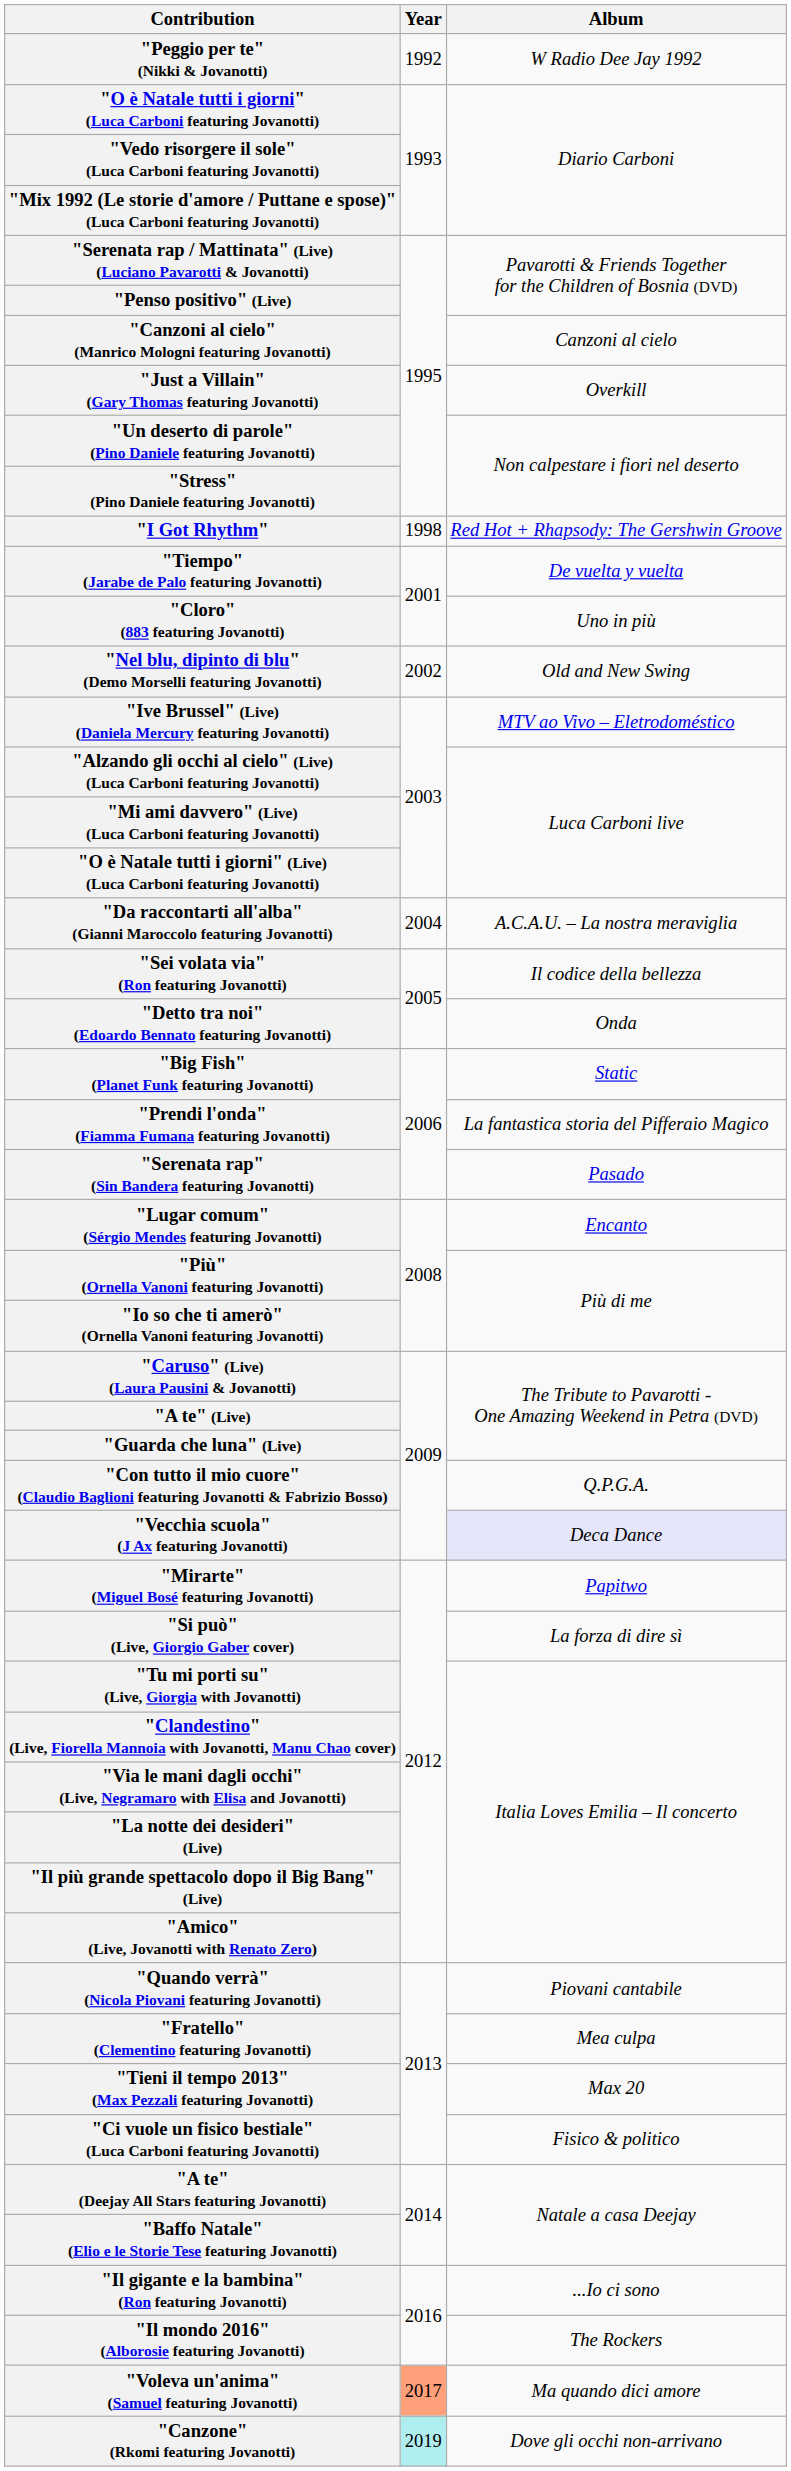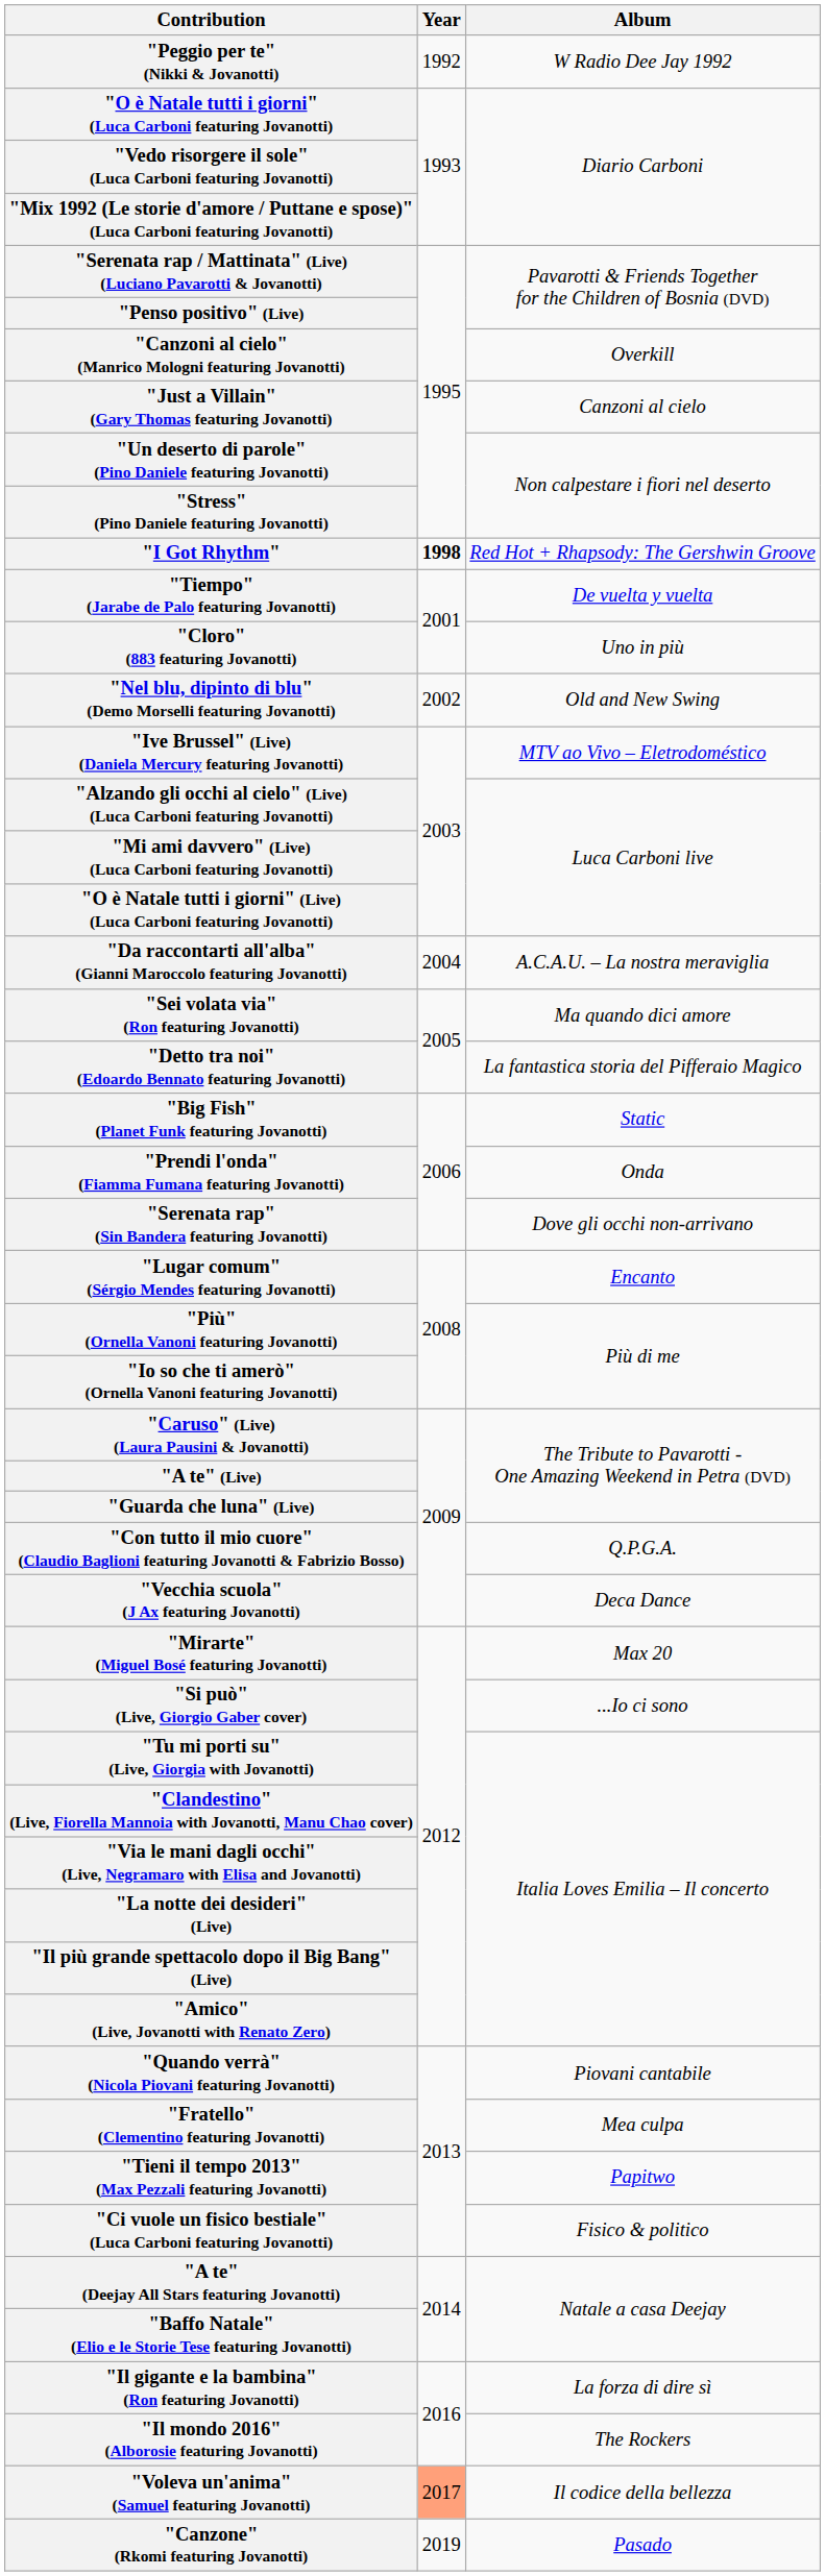 <table class="wikitable plainrowheaders" style="text-align:center;" border="1">
 <tr>
 <th scope="col">Contribution</th>
 <th scope="col">Year</th>
 <th scope="col">Album</th>
 </tr>
 <tr>
 <th scope="row">"Peggio per te"<br><small>(Nikki & Jovanotti)</small></th>
 <td>1992</td>
 <td><em>W Radio Dee Jay 1992</em></td>
 </tr>
 <tr>
 <th scope="row">"<a href='#'>O è Natale tutti i giorni</a>"<br><small>(<a href='#'>Luca Carboni</a> featuring Jovanotti)</small></th>
 <td rowspan="3">1993</td>
 <td rowspan="3"><em>Diario Carboni</em></td>
 </tr>
 <tr>
 <th scope="row">"Vedo risorgere il sole"<br><small>(Luca Carboni featuring Jovanotti)</small></th>
 </tr>
 <tr>
 <th scope="row">"Mix 1992 (Le storie d'amore / Puttane e spose)"<br><small>(Luca Carboni featuring Jovanotti)</small></th>
 </tr>
 <tr>
 <th scope="row">"Serenata rap / Mattinata" <small>(Live)</small><br><small>(<a href='#'>Luciano Pavarotti</a> & Jovanotti)</small></th>
 <td rowspan="6">1995</td>
 <td rowspan="2"><em>Pavarotti & Friends Together<br>for the Children of Bosnia</em> <small>(DVD)</small></td>
 </tr>
 <tr>
 <th scope="row">"Penso positivo" <small>(Live)</small></th>
 </tr>
 <tr>
 <th scope="row">"Canzoni al cielo"<br><small>(Manrico Mologni featuring Jovanotti)</small></th>
-<td><em>Canzoni al cielo</em></td>
+<td><em>Overkill</em></td>
 </tr>
 <tr>
 <th scope="row">"Just a Villain"<br><small>(<a href='#'>Gary Thomas</a> featuring Jovanotti)</small></th>
-<td><em>Overkill</em></td>
+<td><em>Canzoni al cielo</em></td>
 </tr>
 <tr>
 <th scope="row">"Un deserto di parole"<br><small>(<a href='#'>Pino Daniele</a> featuring Jovanotti)</small></th>
 <td rowspan="2"><em>Non calpestare i fiori nel deserto</em></td>
 </tr>
 <tr>
 <th scope="row">"Stress"<br><small>(Pino Daniele featuring Jovanotti)</small></th>
 </tr>
 <tr>
 <th scope="row">"<a href='#'>I Got Rhythm</a>"</th>
-<td>1998</td>
+<td><strong>1998</strong></td>
 <td><em><a href='#'>Red Hot + Rhapsody: The Gershwin Groove</a></em></td>
 </tr>
 <tr>
 <th scope="row">"Tiempo"<br><small>(<a href='#'>Jarabe de Palo</a> featuring Jovanotti)</small></th>
 <td rowspan="2">2001</td>
 <td><em><a href='#'>De vuelta y vuelta</a></em></td>
 </tr>
 <tr>
 <th scope="row">"Cloro"<br><small>(<a href='#'>883</a> featuring Jovanotti)</small></th>
 <td><em>Uno in più</em></td>
 </tr>
 <tr>
 <th scope="row">"<a href='#'>Nel blu, dipinto di blu</a>"<br><small>(Demo Morselli featuring Jovanotti)</small></th>
 <td>2002</td>
 <td><em>Old and New Swing</em></td>
 </tr>
 <tr>
 <th scope="row">"Ive Brussel" <small>(Live)</small><br><small>(<a href='#'>Daniela Mercury</a> featuring Jovanotti)</small></th>
 <td rowspan="4">2003</td>
 <td><em><a href='#'>MTV ao Vivo – Eletrodoméstico</a></em></td>
 </tr>
 <tr>
 <th scope="row">"Alzando gli occhi al cielo" <small>(Live)</small><br><small>(Luca Carboni featuring Jovanotti)</small></th>
 <td rowspan="3"><em>Luca Carboni live</em></td>
 </tr>
 <tr>
 <th scope="row">"Mi ami davvero" <small>(Live)</small><br><small>(Luca Carboni featuring Jovanotti)</small></th>
 </tr>
 <tr>
 <th scope="row">"O è Natale tutti i giorni" <small>(Live)</small><br><small>(Luca Carboni featuring Jovanotti)</small></th>
 </tr>
 <tr>
 <th scope="row">"Da raccontarti all'alba"<br><small>(Gianni Maroccolo featuring Jovanotti)</small></th>
 <td>2004</td>
 <td><em>A.C.A.U. – La nostra meraviglia</em></td>
 </tr>
 <tr>
 <th scope="row">"Sei volata via"<br><small>(<a href='#'>Ron</a> featuring Jovanotti)</small></th>
 <td rowspan="2">2005</td>
-<td><em>Il codice della bellezza</em></td>
+<td><em>Ma quando dici amore</em></td>
 </tr>
 <tr>
 <th scope="row">"Detto tra noi"<br><small>(<a href='#'>Edoardo Bennato</a> featuring Jovanotti)</small></th>
-<td><em>Onda</em></td>
+<td><em>La fantastica storia del Pifferaio Magico</em></td>
 </tr>
 <tr>
 <th scope="row">"Big Fish"<br><small>(<a href='#'>Planet Funk</a> featuring Jovanotti)</small></th>
 <td rowspan="3">2006</td>
 <td><em><a href='#'>Static</a></em></td>
 </tr>
 <tr>
 <th scope="row">"Prendi l'onda"<br><small>(<a href='#'>Fiamma Fumana</a> featuring Jovanotti)</small></th>
-<td><em>La fantastica storia del Pifferaio Magico</em></td>
+<td><em>Onda</em></td>
 </tr>
 <tr>
 <th scope="row">"Serenata rap"<br><small>(<a href='#'>Sin Bandera</a> featuring Jovanotti)</small></th>
-<td><em><a href='#'>Pasado</a></em></td>
+<td><em>Dove gli occhi non-arrivano</em></td>
 </tr>
 <tr>
 <th scope="row">"Lugar comum"<br><small>(<a href='#'>Sérgio Mendes</a> featuring Jovanotti)</small></th>
 <td rowspan="3">2008</td>
 <td><em><a href='#'>Encanto</a></em></td>
 </tr>
 <tr>
 <th scope="row">"Più"<br><small>(<a href='#'>Ornella Vanoni</a> featuring Jovanotti)</small></th>
 <td rowspan="2"><em>Più di me</em></td>
 </tr>
 <tr>
 <th scope="row">"Io so che ti amerò"<br><small>(Ornella Vanoni featuring Jovanotti)</small></th>
 </tr>
 <tr>
 <th scope="row">"<a href='#'>Caruso</a>" <small>(Live)</small><br><small>(<a href='#'>Laura Pausini</a> & Jovanotti)</small></th>
 <td rowspan="5">2009</td>
 <td rowspan="3"><em>The Tribute to Pavarotti -<br>One Amazing Weekend in Petra</em> <small>(DVD)</small></td>
 </tr>
 <tr>
 <th scope="row">"A te" <small>(Live)</small></th>
 </tr>
 <tr>
 <th scope="row">"Guarda che luna" <small>(Live)</small></th>
 </tr>
 <tr>
 <th scope="row">"Con tutto il mio cuore"<br><small>(<a href='#'>Claudio Baglioni</a> featuring Jovanotti & Fabrizio Bosso)</small></th>
 <td><em>Q.P.G.A.</em></td>
 </tr>
 <tr>
 <th scope="row">"Vecchia scuola"<br><small>(<a href='#'>J Ax</a> featuring Jovanotti)</small></th>
-<td style="background: lavender;"><em>Deca Dance</em></td>
+<td><em>Deca Dance</em></td>
 </tr>
 <tr>
 <th scope="row">"Mirarte"<br><small>(<a href='#'>Miguel Bosé</a> featuring Jovanotti)</small></th>
 <td rowspan="8">2012</td>
-<td><em><a href='#'>Papitwo</a></em></td>
+<td><em>Max 20</em></td>
 </tr>
 <tr>
 <th scope="row">"Si può"<br><small>(Live, <a href='#'>Giorgio Gaber</a> cover)</small></th>
-<td><em>La forza di dire sì</em></td>
+<td><em>...Io ci sono</em></td>
 </tr>
 <tr>
 <th scope="row">"Tu mi porti su"<br><small>(Live, <a href='#'>Giorgia</a> with Jovanotti)</small></th>
 <td rowspan="6"><em>Italia Loves Emilia – Il concerto</em></td>
 </tr>
 <tr>
 <th scope="row">"<a href='#'>Clandestino</a>"<br><small>(Live, <a href='#'>Fiorella Mannoia</a> with Jovanotti, <a href='#'>Manu Chao</a> cover)</small></th>
 </tr>
 <tr>
 <th scope="row">"Via le mani dagli occhi"<br><small>(Live, <a href='#'>Negramaro</a> with <a href='#'>Elisa</a> and Jovanotti)</small></th>
 </tr>
 <tr>
 <th scope="row">"La notte dei desideri"<br><small>(Live)</small></th>
 </tr>
 <tr>
 <th scope="row">"Il più grande spettacolo dopo il Big Bang"<br><small>(Live)</small></th>
 </tr>
 <tr>
 <th scope="row">"Amico"<br><small>(Live, Jovanotti with <a href='#'>Renato Zero</a>)</small></th>
 </tr>
 <tr>
 <th scope="row">"Quando verrà"<br><small>(<a href='#'>Nicola Piovani</a> featuring Jovanotti)</small></th>
 <td rowspan="4">2013</td>
 <td><em>Piovani cantabile</em></td>
 </tr>
 <tr>
 <th scope="row">"Fratello"<br><small>(<a href='#'>Clementino</a> featuring Jovanotti)</small></th>
 <td><em>Mea culpa</em></td>
 </tr>
 <tr>
 <th scope="row">"Tieni il tempo 2013"<br><small>(<a href='#'>Max Pezzali</a> featuring Jovanotti)</small></th>
-<td><em>Max 20</em></td>
+<td><em><a href='#'>Papitwo</a></em></td>
 </tr>
 <tr>
 <th scope="row">"Ci vuole un fisico bestiale"<br><small>(Luca Carboni featuring Jovanotti)</small></th>
 <td><em>Fisico & politico</em></td>
 </tr>
 <tr>
 <th scope="row">"A te"<br><small>(Deejay All Stars featuring Jovanotti)</small></th>
 <td rowspan="2">2014</td>
 <td rowspan="2"><em>Natale a casa Deejay</em></td>
 </tr>
 <tr>
 <th scope="row">"Baffo Natale"<br><small>(<a href='#'>Elio e le Storie Tese</a> featuring Jovanotti)</small></th>
 </tr>
 <tr>
 <th scope="row">"Il gigante e la bambina"<br><small>(<a href='#'>Ron</a> featuring Jovanotti)</small></th>
 <td rowspan="2">2016</td>
-<td><em>...Io ci sono</em></td>
+<td><em>La forza di dire sì</em></td>
 </tr>
 <tr>
 <th scope="row">"Il mondo 2016"<br><small>(<a href='#'>Alborosie</a> featuring Jovanotti)</small></th>
 <td><em>The Rockers</em></td>
 </tr>
 <tr>
 <th scope="row">"Voleva un'anima"<br><small>(<a href='#'>Samuel</a> featuring Jovanotti)</small></th>
 <td style="background: lightsalmon;">2017</td>
-<td><em>Ma quando dici amore</em></td>
+<td><em>Il codice della bellezza</em></td>
 </tr>
 <tr>
 <th scope="row">"Canzone"<br><small>(Rkomi featuring Jovanotti)</small></th>
-<td style="background: paleturquoise;">2019</td>
-<td><em>Dove gli occhi non-arrivano</em></td>
+<td>2019</td>
+<td><em><a href='#'>Pasado</a></em></td>
 </tr>
 </table>
